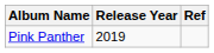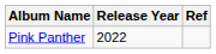 <table class="wikitable">
 <tr>
 <th>Album Name</th>
 <th>Release Year</th>
 <th>Ref</th>
 </tr>
 <tr>
 <td><a href='#'>Pink Panther</a></td>
-<td>2019</td>
+<td>2022</td>
 <td></td>
 </tr>
 </table>
